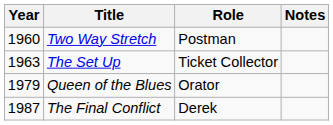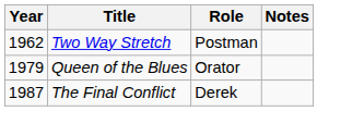 <table class="wikitable">
 <tr>
 <th>Year</th>
 <th>Title</th>
 <th>Role</th>
 <th>Notes</th>
 </tr>
 <tr>
-<td>1960</td>
+<td>1962</td>
 <td><em><a href='#'>Two Way Stretch</a></em></td>
 <td>Postman</td>
-<td></td>
-</tr>
-<tr>
-<td>1963</td>
-<td><em><a href='#'>The Set Up</a></em></td>
-<td>Ticket Collector</td>
 <td></td>
 </tr>
 <tr>
 <td>1979</td>
 <td><em>Queen of the Blues</em></td>
 <td>Orator</td>
 <td></td>
 </tr>
 <tr>
 <td>1987</td>
 <td><em>The Final Conflict</em></td>
 <td>Derek</td>
 <td></td>
 </tr>
 </table>
